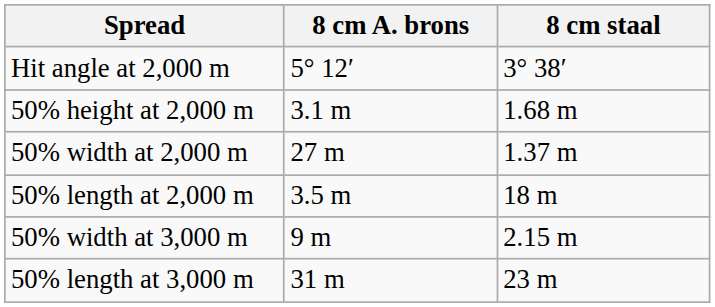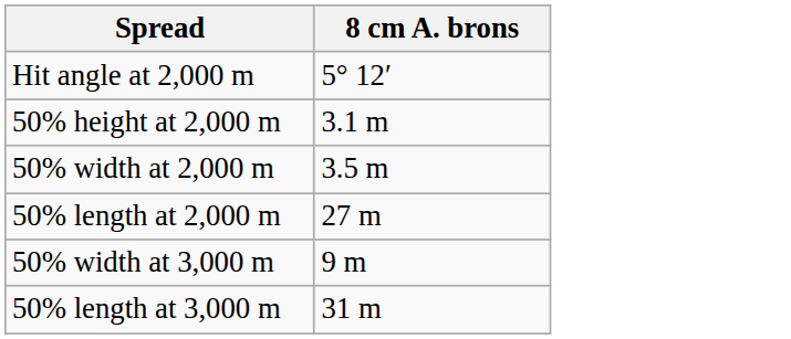 <table class="wikitable">
 <tr>
 <th width="160">Spread</th>
 <th width="120">8 cm A. brons</th>
-<th width="120">8 cm staal</th>
 </tr>
 <tr>
 <td>Hit angle at 2,000 m</td>
 <td>5° 12′</td>
-<td>3° 38′</td>
 </tr>
 <tr>
 <td>50% height at 2,000 m</td>
 <td>3.1 m</td>
-<td>1.68 m</td>
 </tr>
 <tr>
 <td>50% width at 2,000 m</td>
-<td>27 m</td>
-<td>1.37 m</td>
+<td>3.5 m</td>
 </tr>
 <tr>
 <td>50% length at 2,000 m</td>
-<td>3.5 m</td>
-<td>18 m</td>
+<td>27 m</td>
 </tr>
 <tr>
 <td>50% width at 3,000 m</td>
 <td>9 m</td>
-<td>2.15 m</td>
 </tr>
 <tr>
 <td>50% length at 3,000 m</td>
 <td>31 m</td>
-<td>23 m</td>
 </tr>
 </table>
